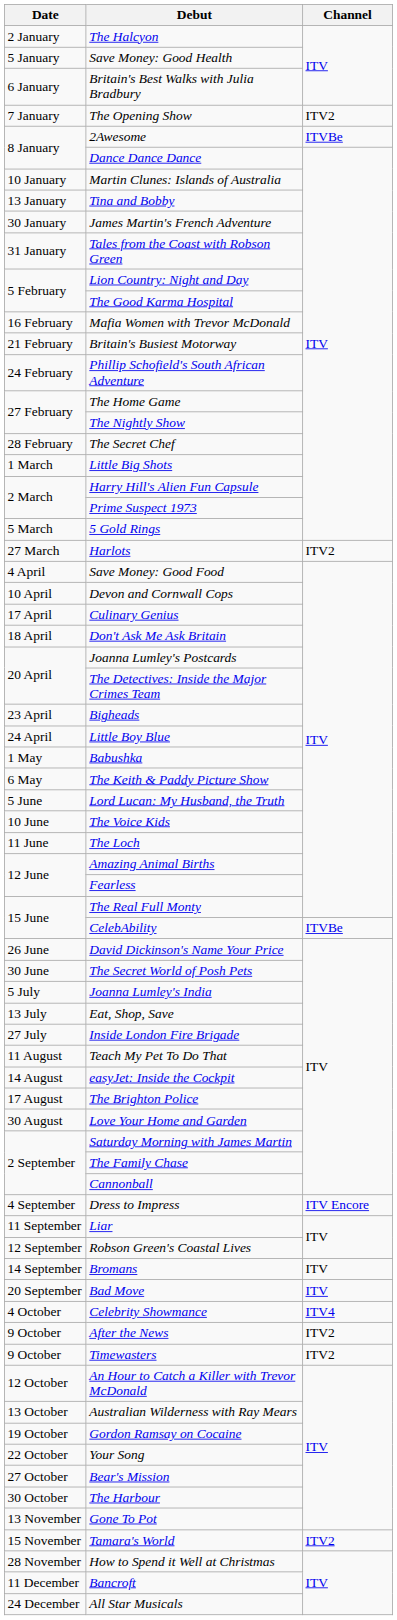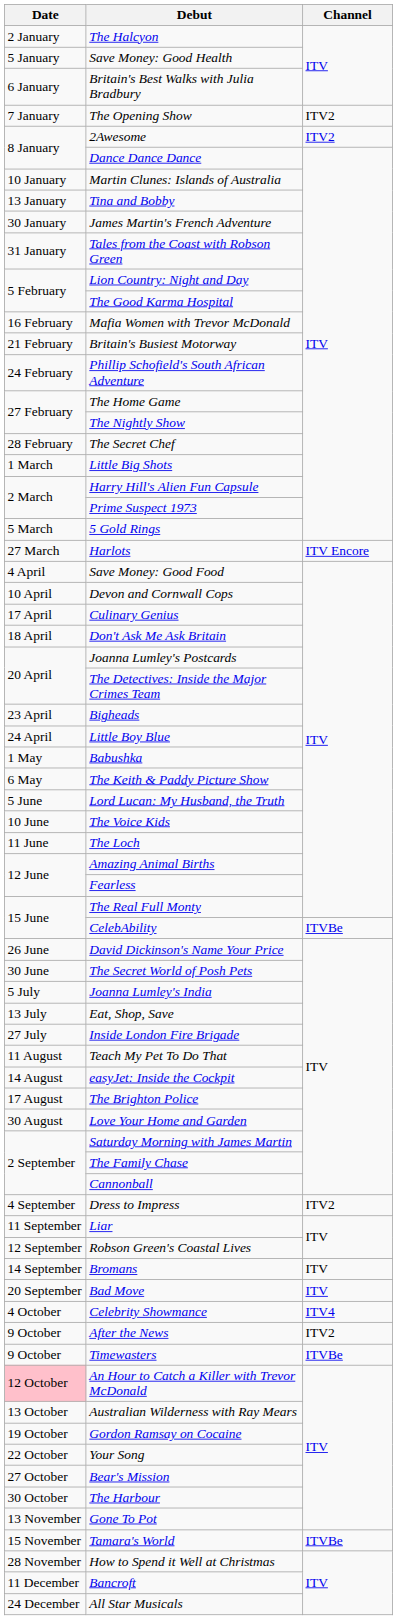 <table class="wikitable">
 <tr>
 <th width=90>Date</th>
 <th width=250>Debut</th>
 <th width=100>Channel</th>
 </tr>
 <tr>
 <td>2 January</td>
 <td><em><a href='#'>The Halcyon</a></em></td>
 <td rowspan=3><a href='#'>ITV</a></td>
 </tr>
 <tr>
 <td>5 January</td>
 <td><em>Save Money: Good Health</em></td>
 </tr>
 <tr>
 <td>6 January</td>
 <td><em>Britain's Best Walks with Julia Bradbury</em></td>
 </tr>
 <tr>
 <td>7 January</td>
 <td><em>The Opening Show</em></td>
 <td>ITV2</td>
 </tr>
 <tr>
 <td rowspan=2>8 January</td>
 <td><em>2Awesome</em></td>
-<td><a href='#'>ITVBe</a></td>
+<td><a href='#'>ITV2</a></td>
 </tr>
 <tr>
 <td><em><a href='#'>Dance Dance Dance</a></em></td>
 <td rowspan=17><a href='#'>ITV</a></td>
 </tr>
 <tr>
 <td>10 January</td>
 <td><em>Martin Clunes: Islands of Australia</em></td>
 </tr>
 <tr>
 <td>13 January</td>
 <td><em><a href='#'>Tina and Bobby</a></em></td>
 </tr>
 <tr>
 <td>30 January</td>
 <td><em>James Martin's French Adventure</em></td>
 </tr>
 <tr>
 <td>31 January</td>
 <td><em><a href='#'>Tales from the Coast with Robson Green</a></em></td>
 </tr>
 <tr>
 <td rowspan=2>5 February</td>
 <td><em><a href='#'>Lion Country: Night and Day</a></em></td>
 </tr>
 <tr>
 <td><em><a href='#'>The Good Karma Hospital</a></em></td>
 </tr>
 <tr>
 <td>16 February</td>
 <td><em>Mafia Women with Trevor McDonald</em></td>
 </tr>
 <tr>
 <td>21 February</td>
 <td><em>Britain's Busiest Motorway</em></td>
 </tr>
 <tr>
 <td>24 February</td>
 <td><em><a href='#'>Phillip Schofield's South African Adventure</a></em></td>
 </tr>
 <tr>
 <td rowspan=2>27 February</td>
 <td><em>The Home Game</em></td>
 </tr>
 <tr>
 <td><em><a href='#'>The Nightly Show</a></em></td>
 </tr>
 <tr>
 <td>28 February</td>
 <td><em>The Secret Chef</em></td>
 </tr>
 <tr>
 <td>1 March</td>
 <td><em><a href='#'>Little Big Shots</a></em></td>
 </tr>
 <tr>
 <td rowspan=2>2 March</td>
 <td><em><a href='#'>Harry Hill's Alien Fun Capsule</a></em></td>
 </tr>
 <tr>
 <td><em><a href='#'>Prime Suspect 1973</a></em></td>
 </tr>
 <tr>
 <td>5 March</td>
 <td><em><a href='#'>5 Gold Rings</a></em></td>
 </tr>
 <tr>
 <td>27 March</td>
 <td><em><a href='#'>Harlots</a></em></td>
-<td>ITV2</td>
+<td><a href='#'>ITV Encore</a></td>
 </tr>
 <tr>
 <td>4 April</td>
 <td><em>Save Money: Good Food</em></td>
 <td rowspan=16><a href='#'>ITV</a></td>
 </tr>
 <tr>
 <td>10 April</td>
 <td><em>Devon and Cornwall Cops</em></td>
 </tr>
 <tr>
 <td>17 April</td>
 <td><em><a href='#'>Culinary Genius</a></em></td>
 </tr>
 <tr>
 <td>18 April</td>
 <td><em><a href='#'>Don't Ask Me Ask Britain</a></em></td>
 </tr>
 <tr>
 <td rowspan=2>20 April</td>
 <td><em>Joanna Lumley's Postcards</em></td>
 </tr>
 <tr>
 <td><em><a href='#'>The Detectives: Inside the Major Crimes Team</a></em></td>
 </tr>
 <tr>
 <td>23 April</td>
 <td><em><a href='#'>Bigheads</a></em></td>
 </tr>
 <tr>
 <td>24 April</td>
 <td><em><a href='#'>Little Boy Blue</a></em></td>
 </tr>
 <tr>
 <td>1 May</td>
 <td><em><a href='#'>Babushka</a></em></td>
 </tr>
 <tr>
 <td>6 May</td>
 <td><em><a href='#'>The Keith & Paddy Picture Show</a></em></td>
 </tr>
 <tr>
 <td>5 June</td>
 <td><em><a href='#'>Lord Lucan: My Husband, the Truth</a></em></td>
 </tr>
 <tr>
 <td>10 June</td>
 <td><em><a href='#'>The Voice Kids</a></em></td>
 </tr>
 <tr>
 <td>11 June</td>
 <td><em><a href='#'>The Loch</a></em></td>
 </tr>
 <tr>
 <td rowspan="2">12 June</td>
 <td><em><a href='#'>Amazing Animal Births</a></em></td>
 </tr>
 <tr>
 <td><em><a href='#'>Fearless</a></em></td>
 </tr>
 <tr>
 <td rowspan="2">15 June</td>
 <td><em><a href='#'>The Real Full Monty</a></em></td>
 </tr>
 <tr>
 <td><em><a href='#'>CelebAbility</a></em></td>
 <td><a href='#'>ITVBe</a></td>
 </tr>
 <tr>
 <td>26 June</td>
 <td><em><a href='#'>David Dickinson's Name Your Price</a></em></td>
 <td rowspan=12>ITV</td>
 </tr>
 <tr>
 <td>30 June</td>
 <td><em><a href='#'>The Secret World of Posh Pets</a></em></td>
 </tr>
 <tr>
 <td>5 July</td>
 <td><em><a href='#'>Joanna Lumley's India</a></em></td>
 </tr>
 <tr>
 <td>13 July</td>
 <td><em>Eat, Shop, Save</em></td>
 </tr>
 <tr>
 <td>27 July</td>
 <td><em><a href='#'>Inside London Fire Brigade</a></em></td>
 </tr>
 <tr>
 <td>11 August</td>
 <td><em>Teach My Pet To Do That</em></td>
 </tr>
 <tr>
 <td>14 August</td>
 <td><em><a href='#'>easyJet: Inside the Cockpit</a></em></td>
 </tr>
 <tr>
 <td>17 August</td>
 <td><em><a href='#'>The Brighton Police</a></em></td>
 </tr>
 <tr>
 <td>30 August</td>
 <td><em><a href='#'>Love Your Home and Garden</a></em></td>
 </tr>
 <tr>
 <td rowspan=3>2 September</td>
 <td><em><a href='#'>Saturday Morning with James Martin</a></em></td>
 </tr>
 <tr>
 <td><em><a href='#'>The Family Chase</a></em></td>
 </tr>
 <tr>
 <td><em><a href='#'>Cannonball</a></em></td>
 </tr>
 <tr>
 <td>4 September</td>
 <td><em>Dress to Impress</em></td>
-<td><a href='#'>ITV Encore</a></td>
+<td>ITV2</td>
 </tr>
 <tr>
 <td>11 September</td>
 <td><em><a href='#'>Liar</a></em></td>
 <td rowspan=2>ITV</td>
 </tr>
 <tr>
 <td>12 September</td>
 <td><em>Robson Green's Coastal Lives</em></td>
 </tr>
 <tr>
 <td>14 September</td>
 <td><em><a href='#'>Bromans</a></em></td>
 <td>ITV</td>
 </tr>
 <tr>
 <td>20 September</td>
 <td><em><a href='#'>Bad Move</a></em></td>
 <td><a href='#'>ITV</a></td>
 </tr>
 <tr>
 <td>4 October</td>
 <td><em><a href='#'>Celebrity Showmance</a></em></td>
 <td><a href='#'>ITV4</a></td>
 </tr>
 <tr>
 <td>9 October</td>
 <td><em><a href='#'>After the News</a></em></td>
 <td>ITV2</td>
 </tr>
 <tr>
 <td>9 October</td>
 <td><em><a href='#'>Timewasters</a></em></td>
-<td>ITV2</td>
+<td><a href='#'>ITVBe</a></td>
 </tr>
 <tr>
-<td>12 October</td>
+<td style="background: pink;">12 October</td>
 <td><em><a href='#'>An Hour to Catch a Killer with Trevor McDonald</a></em></td>
 <td rowspan=7><a href='#'>ITV</a></td>
 </tr>
 <tr>
 <td>13 October</td>
 <td><em>Australian Wilderness with Ray Mears</em></td>
 </tr>
 <tr>
 <td>19 October</td>
 <td><em><a href='#'>Gordon Ramsay on Cocaine</a></em></td>
 </tr>
 <tr>
 <td>22 October</td>
 <td><em>Your Song</em></td>
 </tr>
 <tr>
 <td>27 October</td>
 <td><em><a href='#'>Bear's Mission</a></em></td>
 </tr>
 <tr>
 <td>30 October</td>
 <td><em><a href='#'>The Harbour</a></em></td>
 </tr>
 <tr>
 <td>13 November</td>
 <td><em><a href='#'>Gone To Pot</a></em></td>
 </tr>
 <tr>
 <td>15 November</td>
 <td><em><a href='#'>Tamara's World</a></em></td>
-<td><a href='#'>ITV2</a></td>
+<td><a href='#'>ITVBe</a></td>
 </tr>
 <tr>
 <td>28 November</td>
 <td><em>How to Spend it Well at Christmas</em></td>
 <td rowspan=6><a href='#'>ITV</a></td>
 </tr>
 <tr>
 <td>11 December</td>
 <td><em><a href='#'>Bancroft</a></em></td>
 </tr>
 <tr>
 <td>24 December</td>
 <td><em>All Star Musicals</em></td>
 </tr>
 </table>
